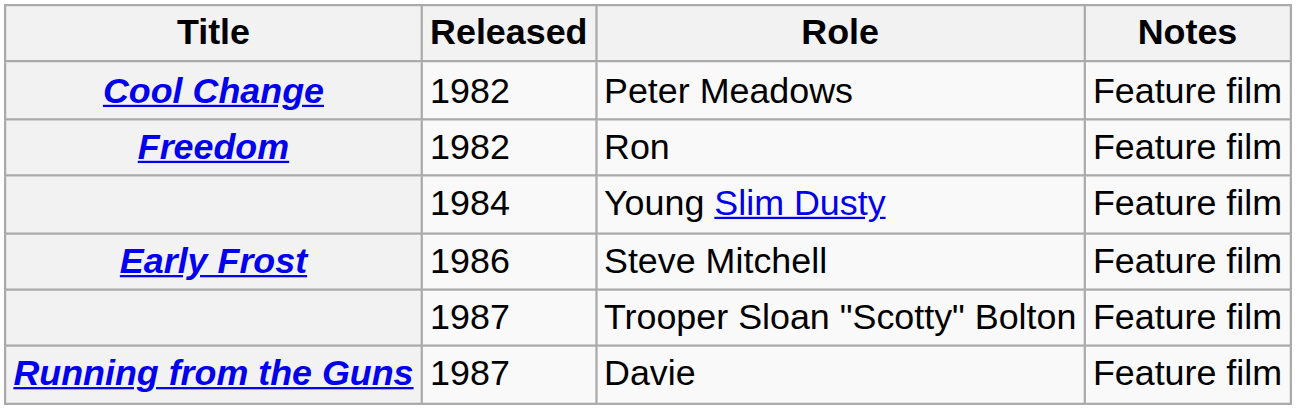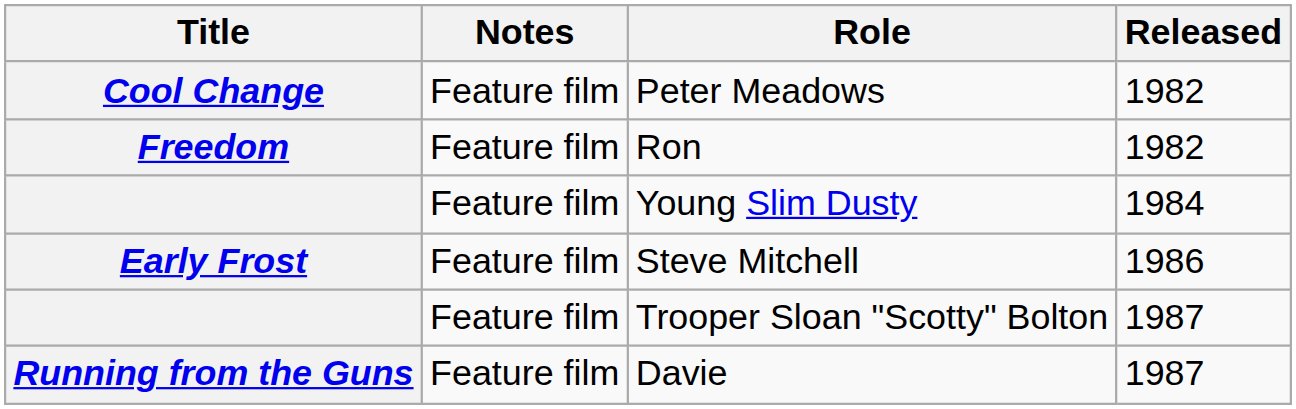 <table class="wikitable plainrowheaders sortable">
 <tr>
 <th scope="col">Title</th>
+<th scope="col" class="unsortable">Notes</th>
+<th scope="col">Role</th>
 <th scope="col">Released</th>
-<th scope="col">Role</th>
-<th scope="col" class="unsortable">Notes</th>
 </tr>
 <tr>
 <th scope="row"><em><a href='#'>Cool Change</a></em></th>
+<td>Feature film</td>
+<td>Peter Meadows</td>
 <td>1982</td>
-<td>Peter Meadows</td>
-<td>Feature film</td>
 </tr>
 <tr>
 <th scope="row"><em><a href='#'>Freedom</a></em></th>
+<td>Feature film</td>
+<td>Ron</td>
 <td>1982</td>
-<td>Ron</td>
-<td>Feature film</td>
 </tr>
 <tr>
 <th scope="row"><em></em></th>
+<td>Feature film</td>
+<td>Young <a href='#'>Slim Dusty</a></td>
 <td>1984</td>
-<td>Young <a href='#'>Slim Dusty</a></td>
-<td>Feature film</td>
 </tr>
 <tr>
 <th scope="row"><em><a href='#'>Early Frost</a></em></th>
+<td>Feature film</td>
+<td>Steve Mitchell</td>
 <td>1986</td>
-<td>Steve Mitchell</td>
-<td>Feature film</td>
 </tr>
 <tr>
 <th scope="row"><em></em></th>
+<td>Feature film</td>
+<td>Trooper Sloan "Scotty" Bolton</td>
 <td>1987</td>
-<td>Trooper Sloan "Scotty" Bolton</td>
-<td>Feature film</td>
 </tr>
 <tr>
 <th scope="row"><em><a href='#'>Running from the Guns</a></em></th>
+<td>Feature film</td>
+<td>Davie</td>
 <td>1987</td>
-<td>Davie</td>
-<td>Feature film</td>
 </tr>
 </table>
